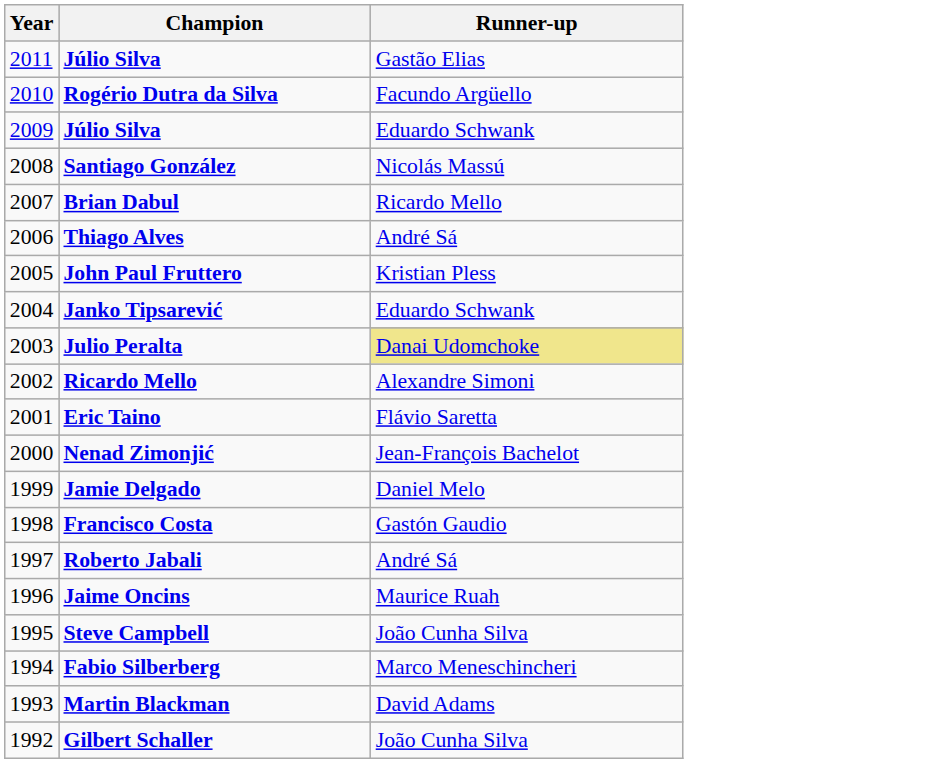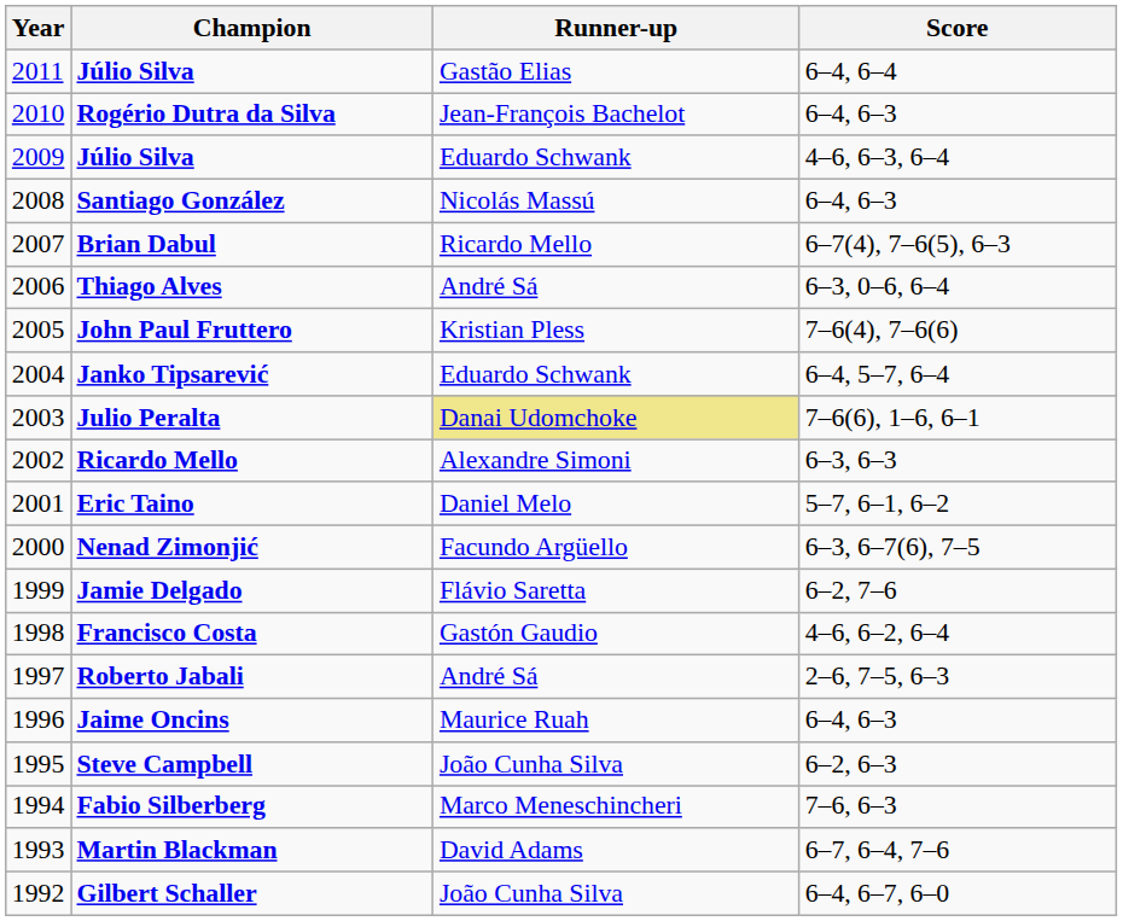 <table class="wikitable" style="font-size:90%">
 <tr>
 <th>Year</th>
 <th width="200">Champion</th>
 <th width="200">Runner-up</th>
+<th width="175">Score</th>
 </tr>
 <tr>
 <td><a href='#'>2011</a></td>
 <td> <strong><a href='#'>Júlio Silva</a></strong></td>
 <td> <a href='#'>Gastão Elias</a></td>
+<td>6–4, 6–4</td>
 </tr>
 <tr>
 <td><a href='#'>2010</a></td>
 <td> <strong><a href='#'>Rogério Dutra da Silva</a></strong></td>
-<td> <a href='#'>Facundo Argüello</a></td>
+<td> <a href='#'>Jean-François Bachelot</a></td>
+<td>6–4, 6–3</td>
 </tr>
 <tr>
 <td><a href='#'>2009</a></td>
 <td> <strong><a href='#'>Júlio Silva</a></strong></td>
 <td> <a href='#'>Eduardo Schwank</a></td>
+<td>4–6, 6–3, 6–4</td>
 </tr>
 <tr>
 <td>2008</td>
 <td> <strong><a href='#'>Santiago González</a></strong></td>
 <td> <a href='#'>Nicolás Massú</a></td>
+<td>6–4, 6–3</td>
 </tr>
 <tr>
 <td>2007</td>
 <td> <strong><a href='#'>Brian Dabul</a></strong></td>
 <td> <a href='#'>Ricardo Mello</a></td>
+<td>6–7(4), 7–6(5), 6–3</td>
 </tr>
 <tr>
 <td>2006</td>
 <td> <strong><a href='#'>Thiago Alves</a></strong></td>
 <td> <a href='#'>André Sá</a></td>
+<td>6–3, 0–6, 6–4</td>
 </tr>
 <tr>
 <td>2005</td>
 <td> <strong><a href='#'>John Paul Fruttero</a></strong></td>
 <td> <a href='#'>Kristian Pless</a></td>
+<td>7–6(4), 7–6(6)</td>
 </tr>
 <tr>
 <td>2004</td>
 <td> <strong><a href='#'>Janko Tipsarević</a></strong></td>
 <td> <a href='#'>Eduardo Schwank</a></td>
+<td>6–4, 5–7, 6–4</td>
 </tr>
 <tr>
 <td>2003</td>
 <td> <strong><a href='#'>Julio Peralta</a></strong></td>
 <td style="background: khaki;"> <a href='#'>Danai Udomchoke</a></td>
+<td>7–6(6), 1–6, 6–1</td>
 </tr>
 <tr>
 <td>2002</td>
 <td> <strong><a href='#'>Ricardo Mello</a></strong></td>
 <td> <a href='#'>Alexandre Simoni</a></td>
+<td>6–3, 6–3</td>
 </tr>
 <tr>
 <td>2001</td>
 <td> <strong><a href='#'>Eric Taino</a></strong></td>
-<td> <a href='#'>Flávio Saretta</a></td>
+<td> <a href='#'>Daniel Melo</a></td>
+<td>5–7, 6–1, 6–2</td>
 </tr>
 <tr>
 <td>2000</td>
 <td> <strong><a href='#'>Nenad Zimonjić</a></strong></td>
-<td> <a href='#'>Jean-François Bachelot</a></td>
+<td> <a href='#'>Facundo Argüello</a></td>
+<td>6–3, 6–7(6), 7–5</td>
 </tr>
 <tr>
 <td>1999</td>
 <td> <strong><a href='#'>Jamie Delgado</a></strong></td>
-<td> <a href='#'>Daniel Melo</a></td>
+<td> <a href='#'>Flávio Saretta</a></td>
+<td>6–2, 7–6</td>
 </tr>
 <tr>
 <td>1998</td>
 <td> <strong><a href='#'>Francisco Costa</a></strong></td>
 <td> <a href='#'>Gastón Gaudio</a></td>
+<td>4–6, 6–2, 6–4</td>
 </tr>
 <tr>
 <td>1997</td>
 <td> <strong><a href='#'>Roberto Jabali</a></strong></td>
 <td> <a href='#'>André Sá</a></td>
+<td>2–6, 7–5, 6–3</td>
 </tr>
 <tr>
 <td>1996</td>
 <td> <strong><a href='#'>Jaime Oncins</a></strong></td>
 <td> <a href='#'>Maurice Ruah</a></td>
+<td>6–4, 6–3</td>
 </tr>
 <tr>
 <td>1995</td>
 <td> <strong><a href='#'>Steve Campbell</a></strong></td>
 <td> <a href='#'>João Cunha Silva</a></td>
+<td>6–2, 6–3</td>
 </tr>
 <tr>
 <td>1994</td>
 <td> <strong><a href='#'>Fabio Silberberg</a></strong></td>
 <td> <a href='#'>Marco Meneschincheri</a></td>
+<td>7–6, 6–3</td>
 </tr>
 <tr>
 <td>1993</td>
 <td> <strong><a href='#'>Martin Blackman</a></strong></td>
 <td> <a href='#'>David Adams</a></td>
+<td>6–7, 6–4, 7–6</td>
 </tr>
 <tr>
 <td>1992</td>
 <td> <strong><a href='#'>Gilbert Schaller</a></strong></td>
 <td> <a href='#'>João Cunha Silva</a></td>
+<td>6–4, 6–7, 6–0</td>
 </tr>
 </table>
